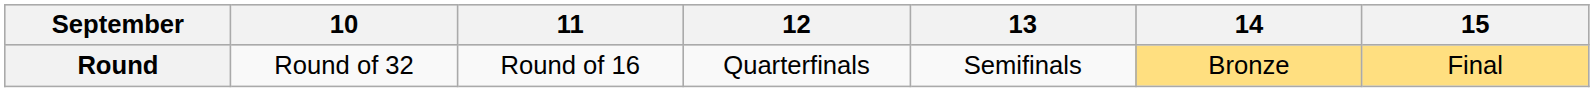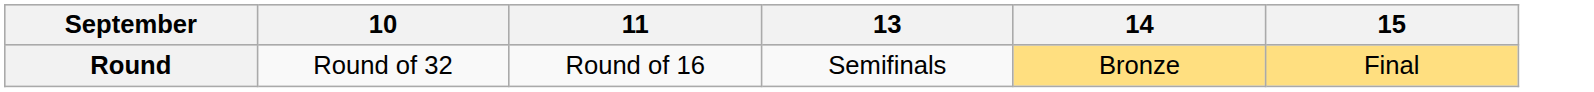 <table class="wikitable" style="text-align:center">
 <tr>
 <th width=10%>September</th>
 <th width=10%>10</th>
 <th width=10%>11</th>
-<th width=10%>12</th>
 <th width=10%>13</th>
 <th width=10%>14</th>
 <th width=10%>15</th>
 </tr>
 <tr>
 <th>Round</th>
 <td>Round of 32</td>
 <td>Round of 16</td>
-<td>Quarterfinals</td>
 <td>Semifinals</td>
 <td bgcolor="FFDF80">Bronze</td>
 <td bgcolor="FFDF80">Final</td>
 </tr>
 </table>
